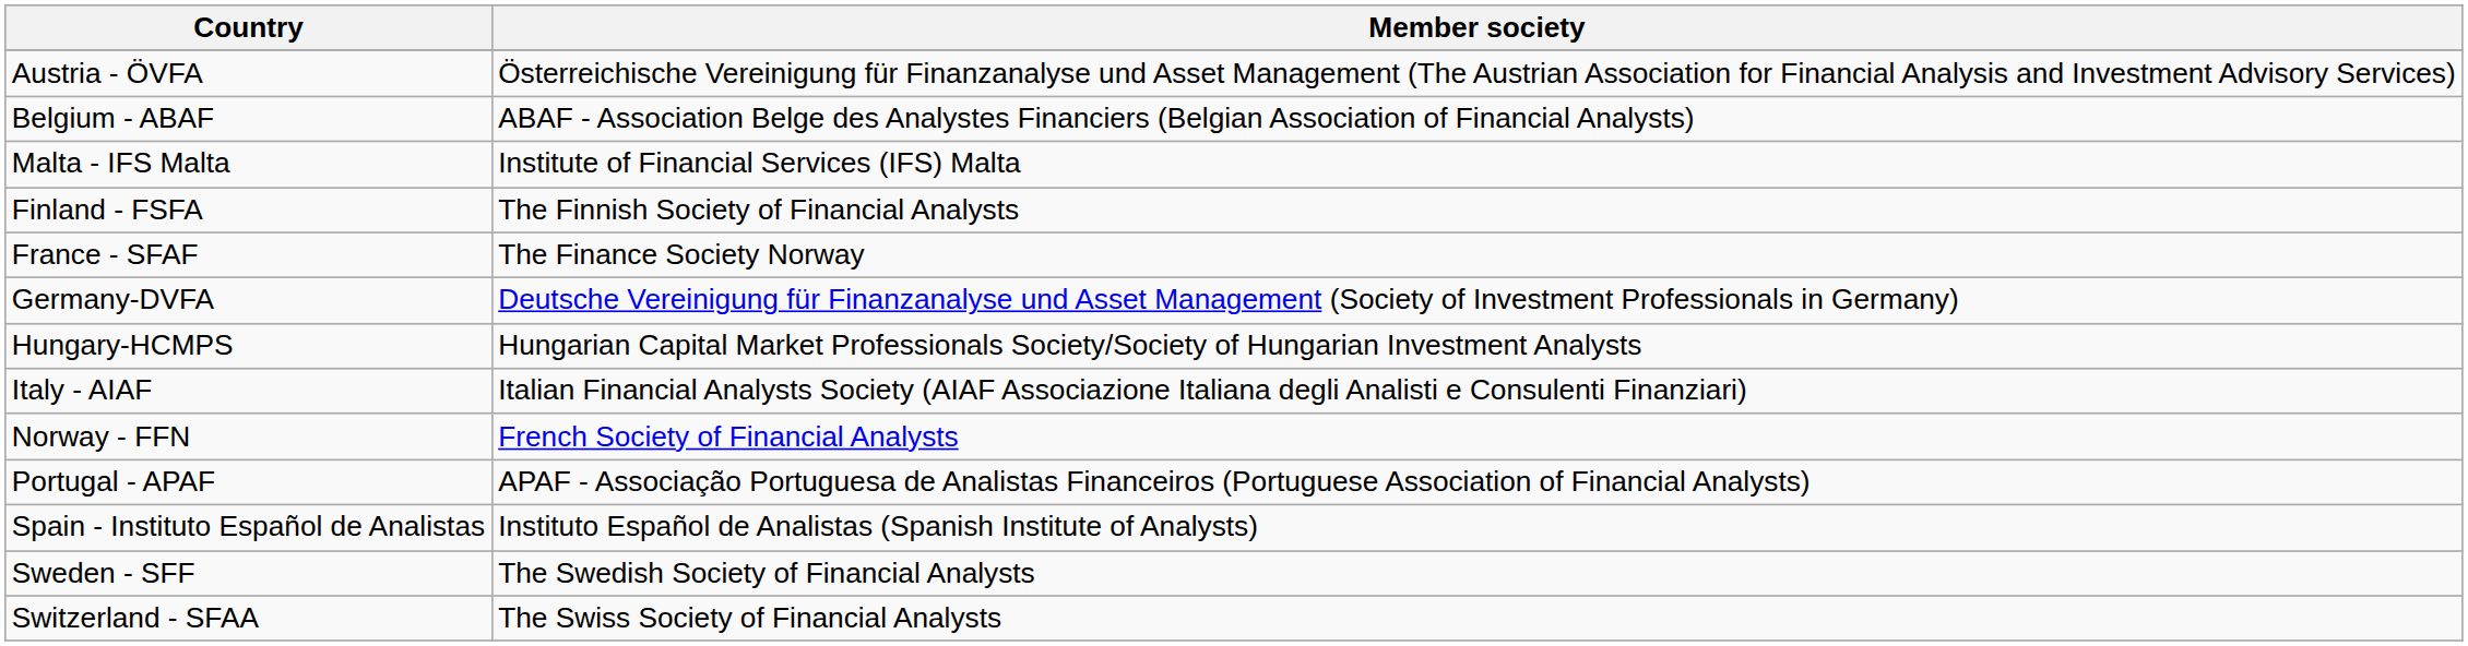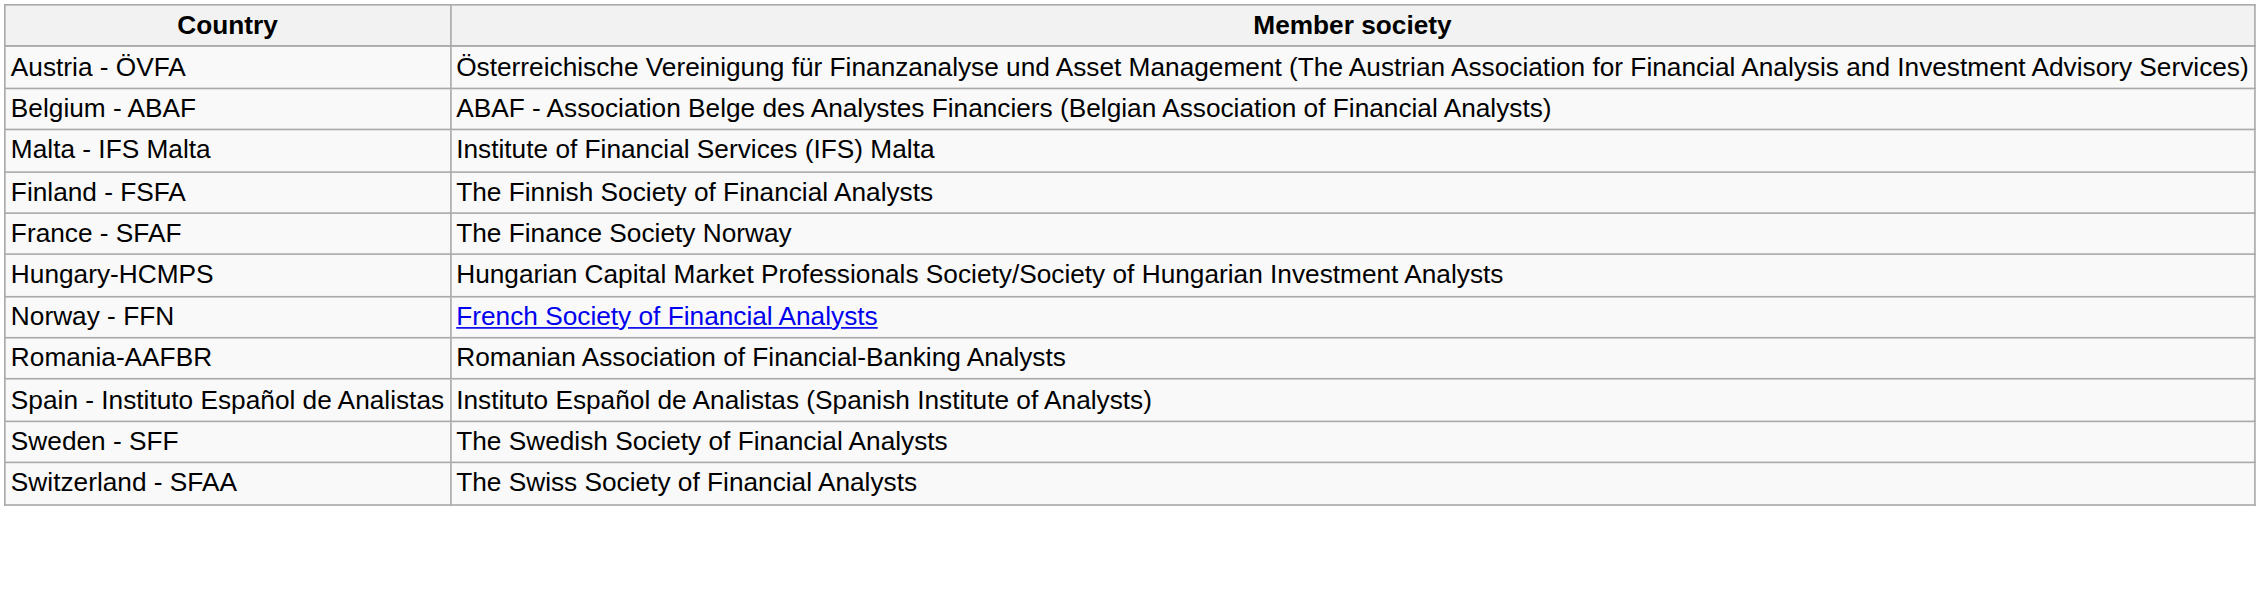 <table class="wikitable">
 <tr>
 <th>Country</th>
 <th>Member society</th>
 </tr>
 <tr>
 </tr>
 <tr valign="top">
 <td>Austria - ÖVFA</td>
 <td>Österreichische Vereinigung für Finanzanalyse und Asset Management (The Austrian Association for Financial Analysis and Investment Advisory Services)</td>
 </tr>
 <tr valign="top">
 <td>Belgium - ABAF</td>
 <td>ABAF - Association Belge des Analystes Financiers (Belgian Association of Financial Analysts)</td>
 </tr>
 <tr valign="top">
 <td>Malta - IFS Malta</td>
 <td>Institute of Financial Services (IFS) Malta</td>
 </tr>
 <tr valign="top">
 <td>Finland - FSFA</td>
 <td>The Finnish Society of Financial Analysts</td>
 </tr>
 <tr valign="top">
 <td>France - SFAF</td>
 <td>The Finance Society Norway</td>
 </tr>
 <tr valign="top">
-<td>Germany-DVFA</td>
-<td><a href='#'>Deutsche Vereinigung für Finanzanalyse und Asset Management</a> (Society of Investment Professionals in Germany)</td>
-</tr>
-<tr valign="top">
 <td>Hungary-HCMPS</td>
 <td>Hungarian Capital Market Professionals Society/Society of Hungarian Investment Analysts</td>
-</tr>
-<tr valign="top">
-<td>Italy - AIAF</td>
-<td>Italian Financial Analysts Society (AIAF Associazione Italiana degli Analisti e Consulenti Finanziari)</td>
 </tr>
 <tr valign="top">
 <td>Norway - FFN</td>
 <td><a href='#'>French Society of Financial Analysts</a></td>
 </tr>
 <tr valign="top">
-<td>Portugal - APAF</td>
-<td>APAF - Associação Portuguesa de Analistas Financeiros (Portuguese Association of Financial Analysts)</td>
+<td>Romania-AAFBR</td>
+<td>Romanian Association of Financial-Banking Analysts</td>
 </tr>
 <tr valign="top">
 <td>Spain - Instituto Español de Analistas</td>
 <td>Instituto Español de Analistas (Spanish Institute of Analysts)</td>
 </tr>
 <tr valign="top">
 <td>Sweden - SFF</td>
 <td>The Swedish Society of Financial Analysts</td>
 </tr>
 <tr valign="top">
 <td>Switzerland - SFAA</td>
 <td>The Swiss Society of Financial Analysts</td>
 </tr>
 </table>
